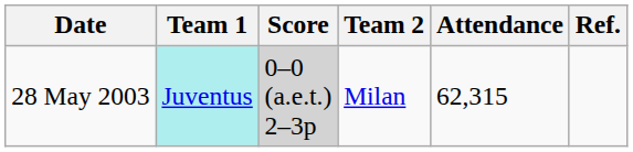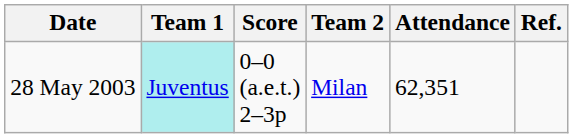 <table class="wikitable">
 <tr>
 <th>Date</th>
 <th>Team 1</th>
 <th>Score</th>
 <th>Team 2</th>
 <th>Attendance</th>
 <th>Ref.</th>
 </tr>
 <tr>
 <td>28 May 2003</td>
 <td style="background: paleturquoise;"><a href='#'>Juventus</a></td>
-<td style="background: lightgrey;">0–0<br>(a.e.t.)<br>2–3p</td>
+<td>0–0<br>(a.e.t.)<br>2–3p</td>
 <td><a href='#'>Milan</a></td>
-<td>62,315</td>
+<td>62,351</td>
 <td></td>
 </tr>
 </table>
